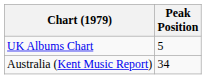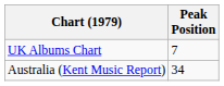 <table class="wikitable">
 <tr>
 <th align="left">Chart (1979)</th>
 <th align="left">Peak<br>Position</th>
 </tr>
 <tr>
 <td align="left"><a href='#'>UK Albums Chart</a></td>
-<td align="left">5</td>
+<td align="left">7</td>
 </tr>
 <tr>
 <td align="left">Australia (<a href='#'>Kent Music Report</a>)</td>
 <td align="left">34</td>
 </tr>
 </table>
